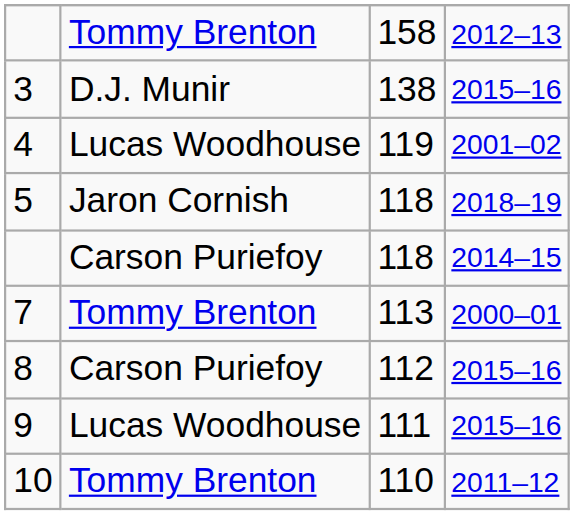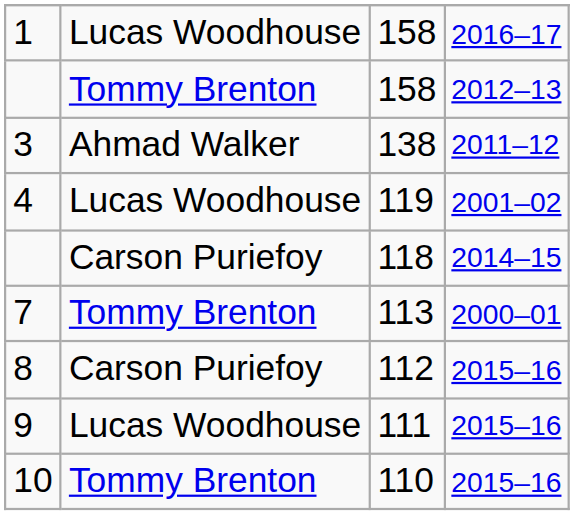 <table class="wikitable">
 <tr>
+</tr>
+<tr>
+<td>1</td>
+<td>Lucas Woodhouse</td>
+<td>158</td>
+<td style="font-size:80%;"><a href='#'>2016–17</a></td>
 </tr>
 <tr>
 <td></td>
 <td><a href='#'>Tommy Brenton</a></td>
 <td>158</td>
 <td style="font-size:80%;"><a href='#'>2012–13</a></td>
 </tr>
 <tr>
 <td>3</td>
-<td>D.J. Munir</td>
+<td>Ahmad Walker</td>
 <td>138</td>
-<td style="font-size:80%;"><a href='#'>2015–16</a></td>
+<td style="font-size:80%;"><a href='#'>2011–12</a></td>
 </tr>
 <tr>
 <td>4</td>
 <td>Lucas Woodhouse</td>
 <td>119</td>
 <td style="font-size:80%;"><a href='#'>2001–02</a></td>
-</tr>
-<tr>
-<td>5</td>
-<td>Jaron Cornish</td>
-<td>118</td>
-<td style="font-size:80%;"><a href='#'>2018–19</a></td>
 </tr>
 <tr>
 <td></td>
 <td>Carson Puriefoy</td>
 <td>118</td>
 <td style="font-size:80%;"><a href='#'>2014–15</a></td>
 </tr>
 <tr>
 <td>7</td>
 <td><a href='#'>Tommy Brenton</a></td>
 <td>113</td>
 <td style="font-size:80%;"><a href='#'>2000–01</a></td>
 </tr>
 <tr>
 <td>8</td>
 <td>Carson Puriefoy</td>
 <td>112</td>
 <td style="font-size:80%;"><a href='#'>2015–16</a></td>
 </tr>
 <tr>
 <td>9</td>
 <td>Lucas Woodhouse</td>
 <td>111</td>
 <td style="font-size:80%;"><a href='#'>2015–16</a></td>
 </tr>
 <tr>
 <td>10</td>
 <td><a href='#'>Tommy Brenton</a></td>
 <td>110</td>
-<td style="font-size:80%;"><a href='#'>2011–12</a></td>
+<td style="font-size:80%;"><a href='#'>2015–16</a></td>
 </tr>
 </table>
